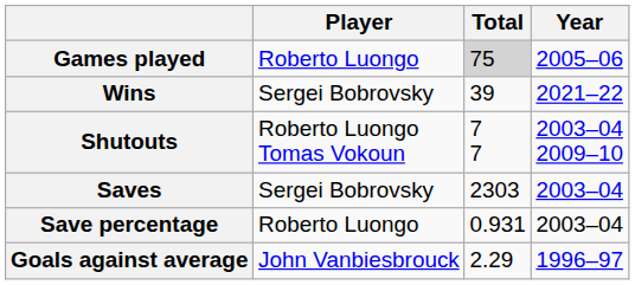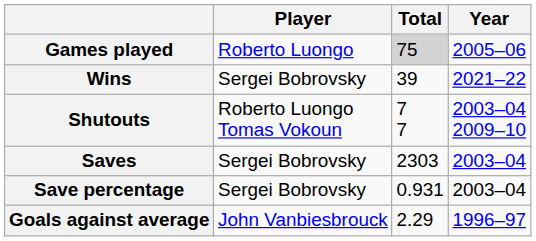 <table class="wikitable">
 <tr>
 <th></th>
 <th>Player</th>
 <th>Total</th>
 <th>Year</th>
 </tr>
 <tr>
 <th>Games played</th>
 <td><a href='#'>Roberto Luongo</a></td>
 <td style="background: lightgrey;">75</td>
 <td><a href='#'>2005–06</a></td>
 </tr>
 <tr>
 <th>Wins</th>
 <td>Sergei Bobrovsky</td>
 <td>39</td>
 <td><a href='#'>2021–22</a></td>
 </tr>
 <tr>
 <th>Shutouts</th>
 <td>Roberto Luongo<br><a href='#'>Tomas Vokoun</a></td>
 <td>7<br>7</td>
 <td><a href='#'>2003–04</a><br><a href='#'>2009–10</a></td>
 </tr>
 <tr>
 <th>Saves</th>
 <td>Sergei Bobrovsky</td>
 <td>2303</td>
 <td><a href='#'>2003–04</a></td>
 </tr>
 <tr>
 <th>Save percentage</th>
-<td>Roberto Luongo</td>
+<td>Sergei Bobrovsky</td>
 <td>0.931</td>
 <td>2003–04</td>
 </tr>
 <tr>
 <th>Goals against average</th>
 <td><a href='#'>John Vanbiesbrouck</a></td>
 <td>2.29</td>
 <td><a href='#'>1996–97</a></td>
 </tr>
 </table>
